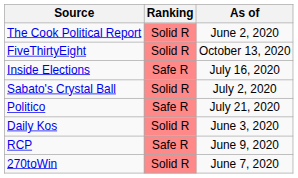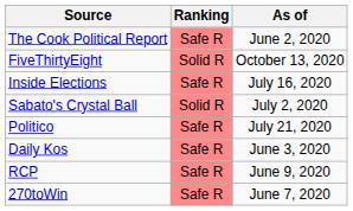 <table class="wikitable" style="text-align:center">
 <tr>
 <th>Source</th>
 <th>Ranking</th>
 <th>As of</th>
 </tr>
 <tr>
 <td align=left><a href='#'>The Cook Political Report</a></td>
-<td style="background:#f88" data-sort-value=4>Solid R</td>
+<td style="background:#f88" data-sort-value=4>Safe R</td>
 <td>June 2, 2020</td>
 </tr>
 <tr>
 <td align=left><a href='#'>FiveThirtyEight</a></td>
 <td style="background:#f88" data-sort-value=4>Solid R</td>
 <td>October 13, 2020</td>
 </tr>
 <tr>
 <td align=left><a href='#'>Inside Elections</a></td>
 <td style="background:#f88" data-sort-value=4>Safe R</td>
 <td>July 16, 2020</td>
 </tr>
 <tr>
 <td align=left><a href='#'>Sabato's Crystal Ball</a></td>
 <td style="background:#f88" data-sort-value=4>Solid R</td>
 <td>July 2, 2020</td>
 </tr>
 <tr>
 <td align=left><a href='#'>Politico</a></td>
 <td style="background:#f88" data-sort-value=4>Safe R</td>
 <td>July 21, 2020</td>
 </tr>
 <tr>
 <td align=left><a href='#'>Daily Kos</a></td>
-<td style="background:#f88" data-sort-value=4>Solid R</td>
+<td style="background:#f88" data-sort-value=4>Safe R</td>
 <td>June 3, 2020</td>
 </tr>
 <tr>
 <td align=left><a href='#'>RCP</a></td>
 <td style="background:#f88" data-sort-value=4>Safe R</td>
 <td>June 9, 2020</td>
 </tr>
 <tr>
 <td align=left><a href='#'>270toWin</a></td>
-<td style="background:#f88" data-sort-value=4>Solid R</td>
+<td style="background:#f88" data-sort-value=4>Safe R</td>
 <td>June 7, 2020</td>
 </tr>
 </table>
